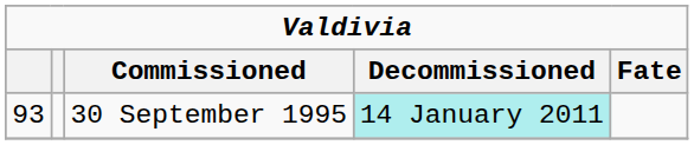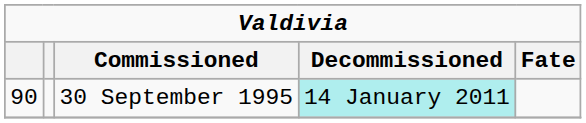 <table class="collapsible wikitable">
 <tr>
 <td align=center colspan=5><strong><em>Valdivia</em></strong></td>
 </tr>
 <tr>
 <th></th>
 <th></th>
 <th>Commissioned</th>
 <th>Decommissioned</th>
 <th>Fate</th>
 </tr>
 <tr>
-<td>93</td>
+<td>90</td>
 <td></td>
 <td>30 September 1995</td>
 <td style="background: paleturquoise;">14 January 2011</td>
 <td></td>
 </tr>
 <tr>
 </tr>
 </table>
